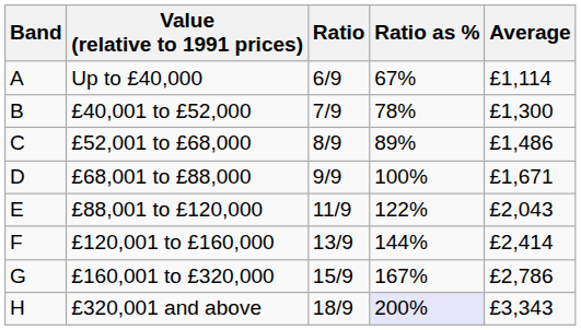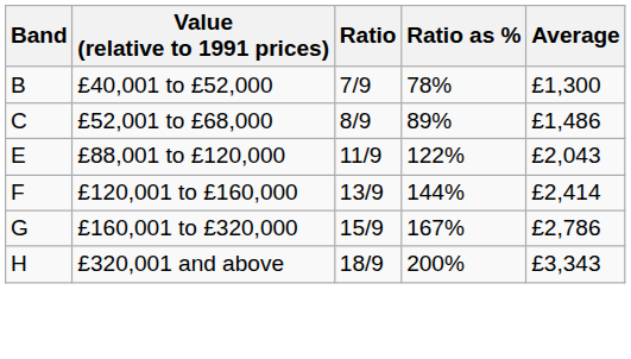 <table class="wikitable">
 <tr>
 <th>Band</th>
 <th>Value <br> (relative to 1991 prices)</th>
 <th>Ratio</th>
 <th>Ratio as %</th>
 <th>Average</th>
-</tr>
-<tr>
-<td>A</td>
-<td>Up to £40,000</td>
-<td>6/9</td>
-<td>67%</td>
-<td>£1,114</td>
 </tr>
 <tr>
 <td>B</td>
 <td>£40,001 to £52,000</td>
 <td>7/9</td>
 <td>78%</td>
 <td>£1,300</td>
 </tr>
 <tr>
 <td>C</td>
 <td>£52,001 to £68,000</td>
 <td>8/9</td>
 <td>89%</td>
 <td>£1,486</td>
-</tr>
-<tr>
-<td>D</td>
-<td>£68,001 to £88,000</td>
-<td>9/9</td>
-<td>100%</td>
-<td>£1,671</td>
 </tr>
 <tr>
 <td>E</td>
 <td>£88,001 to £120,000</td>
 <td>11/9</td>
 <td>122%</td>
 <td>£2,043</td>
 </tr>
 <tr>
 <td>F</td>
 <td>£120,001 to £160,000</td>
 <td>13/9</td>
 <td>144%</td>
 <td>£2,414</td>
 </tr>
 <tr>
 <td>G</td>
 <td>£160,001 to £320,000</td>
 <td>15/9</td>
 <td>167%</td>
 <td>£2,786</td>
 </tr>
 <tr>
 <td>H</td>
 <td>£320,001 and above</td>
 <td>18/9</td>
-<td style="background: lavender;">200%</td>
+<td>200%</td>
 <td>£3,343</td>
 </tr>
 </table>
